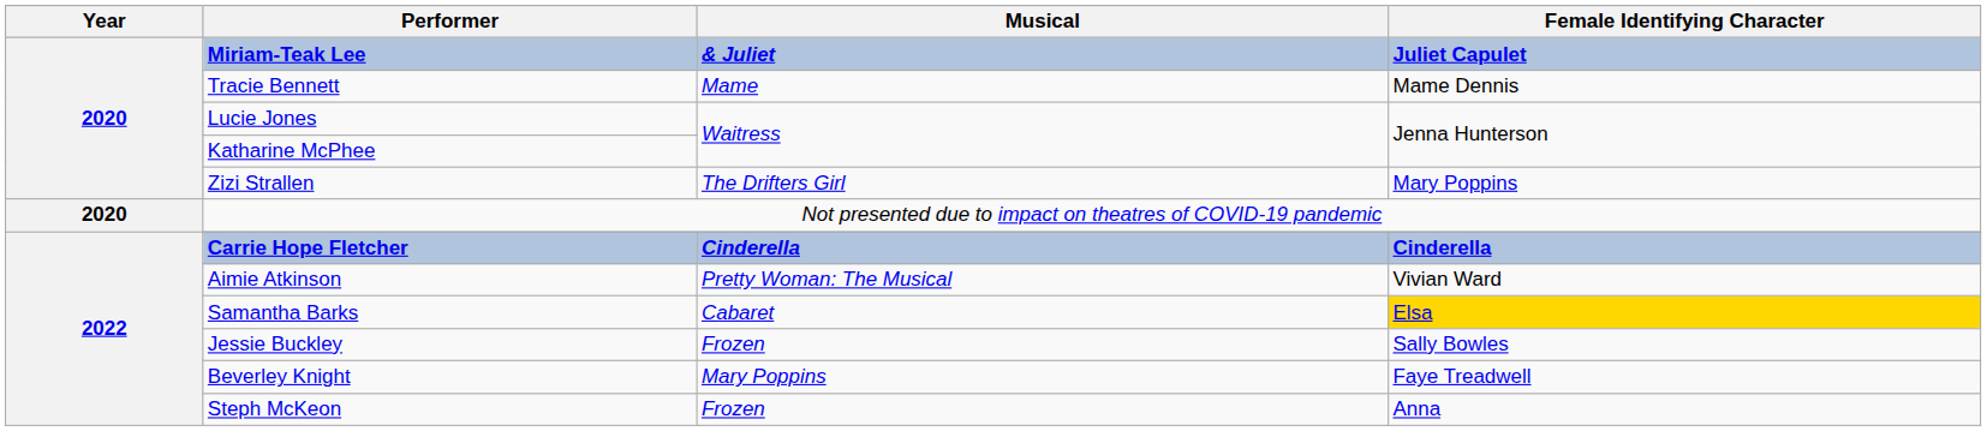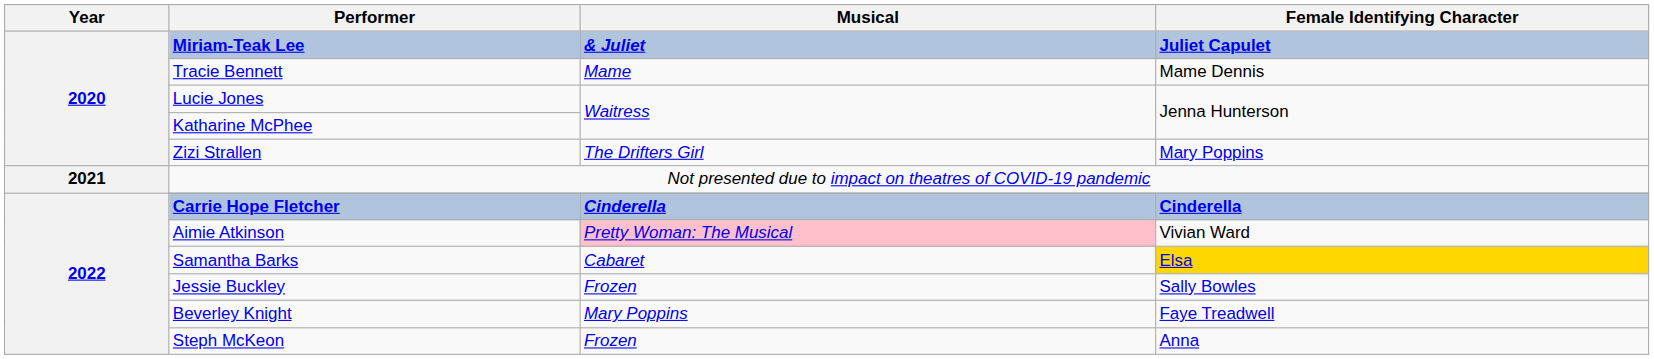 <table class="wikitable" style="width:98%;">
 <tr style="background:#bebebe;">
 <th style="width:10%;">Year</th>
 <th style="width:25%;">Performer</th>
 <th style="width:35%;">Musical</th>
 <th style="width:30%;">Female Identifying Character</th>
 </tr>
 <tr style="background:#B0C4DE">
 <th rowspan=5 align="center"><a href='#'>2020</a></th>
 <td><strong><a href='#'>Miriam-Teak Lee</a></strong></td>
 <td><strong><em><a href='#'>& Juliet</a></em></strong></td>
 <td><strong><a href='#'>Juliet Capulet</a></strong></td>
 </tr>
 <tr>
 <td><a href='#'>Tracie Bennett</a></td>
 <td><em><a href='#'>Mame</a></em></td>
 <td>Mame Dennis</td>
 </tr>
 <tr>
 <td><a href='#'>Lucie Jones</a></td>
 <td rowspan=2><em><a href='#'>Waitress</a></em></td>
 <td rowspan=2>Jenna Hunterson</td>
 </tr>
 <tr>
 <td><a href='#'>Katharine McPhee</a></td>
 </tr>
 <tr>
 <td><a href='#'>Zizi Strallen</a></td>
 <td><em><a href='#'>The Drifters Girl</a></em></td>
 <td><a href='#'>Mary Poppins</a></td>
 </tr>
 <tr>
-<th align="center">2020</th>
+<th align="center">2021</th>
 <td colspan=3 align="center"><em>Not presented due to <a href='#'>impact on theatres of COVID-19 pandemic</a></em></td>
 </tr>
 <tr>
 <th rowspan=7 align="center"><a href='#'>2022</a></th>
 </tr>
 <tr style="background:#B0C4DE">
 <td><strong><a href='#'>Carrie Hope Fletcher</a></strong></td>
 <td><strong><em><a href='#'>Cinderella</a></em></strong></td>
 <td><strong><a href='#'>Cinderella</a></strong></td>
 </tr>
 <tr>
 <td><a href='#'>Aimie Atkinson</a></td>
-<td><em><a href='#'>Pretty Woman: The Musical</a></em></td>
+<td style="background: pink;"><em><a href='#'>Pretty Woman: The Musical</a></em></td>
 <td>Vivian Ward</td>
 </tr>
 <tr>
 <td><a href='#'>Samantha Barks</a></td>
 <td><em><a href='#'>Cabaret</a></em></td>
 <td style="background: gold;"><a href='#'>Elsa</a></td>
 </tr>
 <tr>
 <td><a href='#'>Jessie Buckley</a></td>
 <td><em><a href='#'>Frozen</a></em></td>
 <td><a href='#'>Sally Bowles</a></td>
 </tr>
 <tr>
 <td><a href='#'>Beverley Knight</a></td>
 <td><em><a href='#'>Mary Poppins</a></em></td>
 <td><a href='#'>Faye Treadwell</a></td>
 </tr>
 <tr>
 <td><a href='#'>Steph McKeon</a></td>
 <td><em><a href='#'>Frozen</a></em></td>
 <td><a href='#'>Anna</a></td>
 </tr>
 </table>
